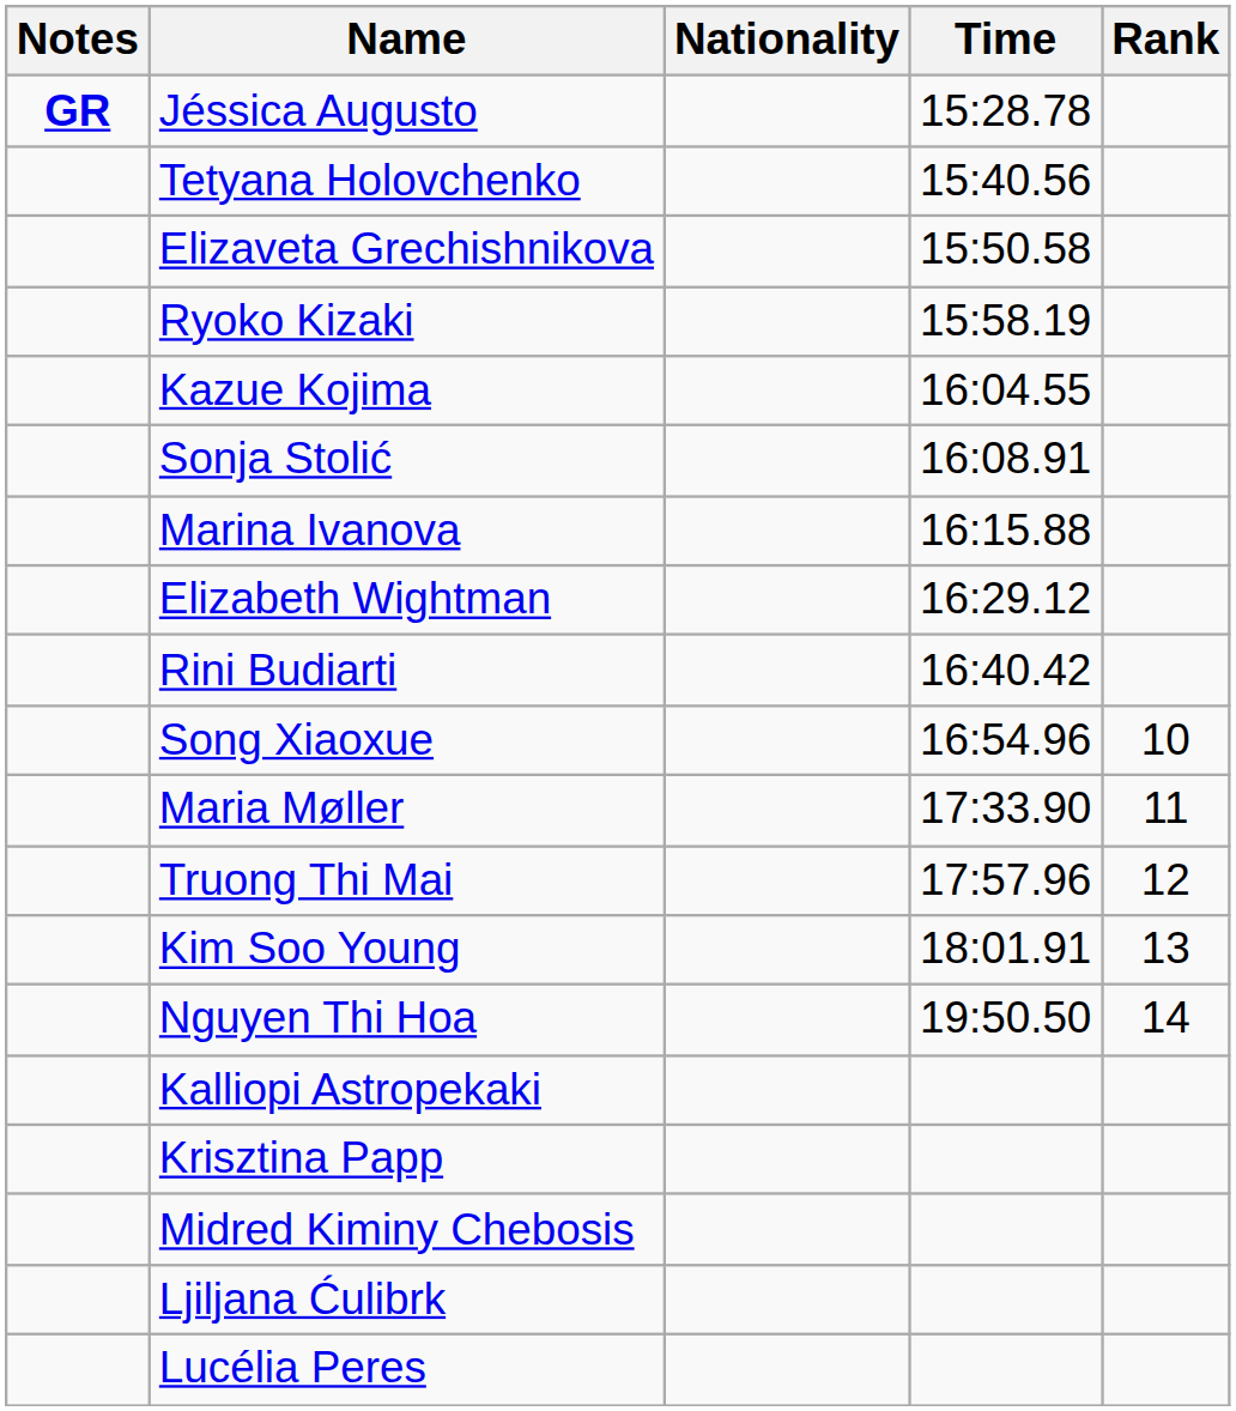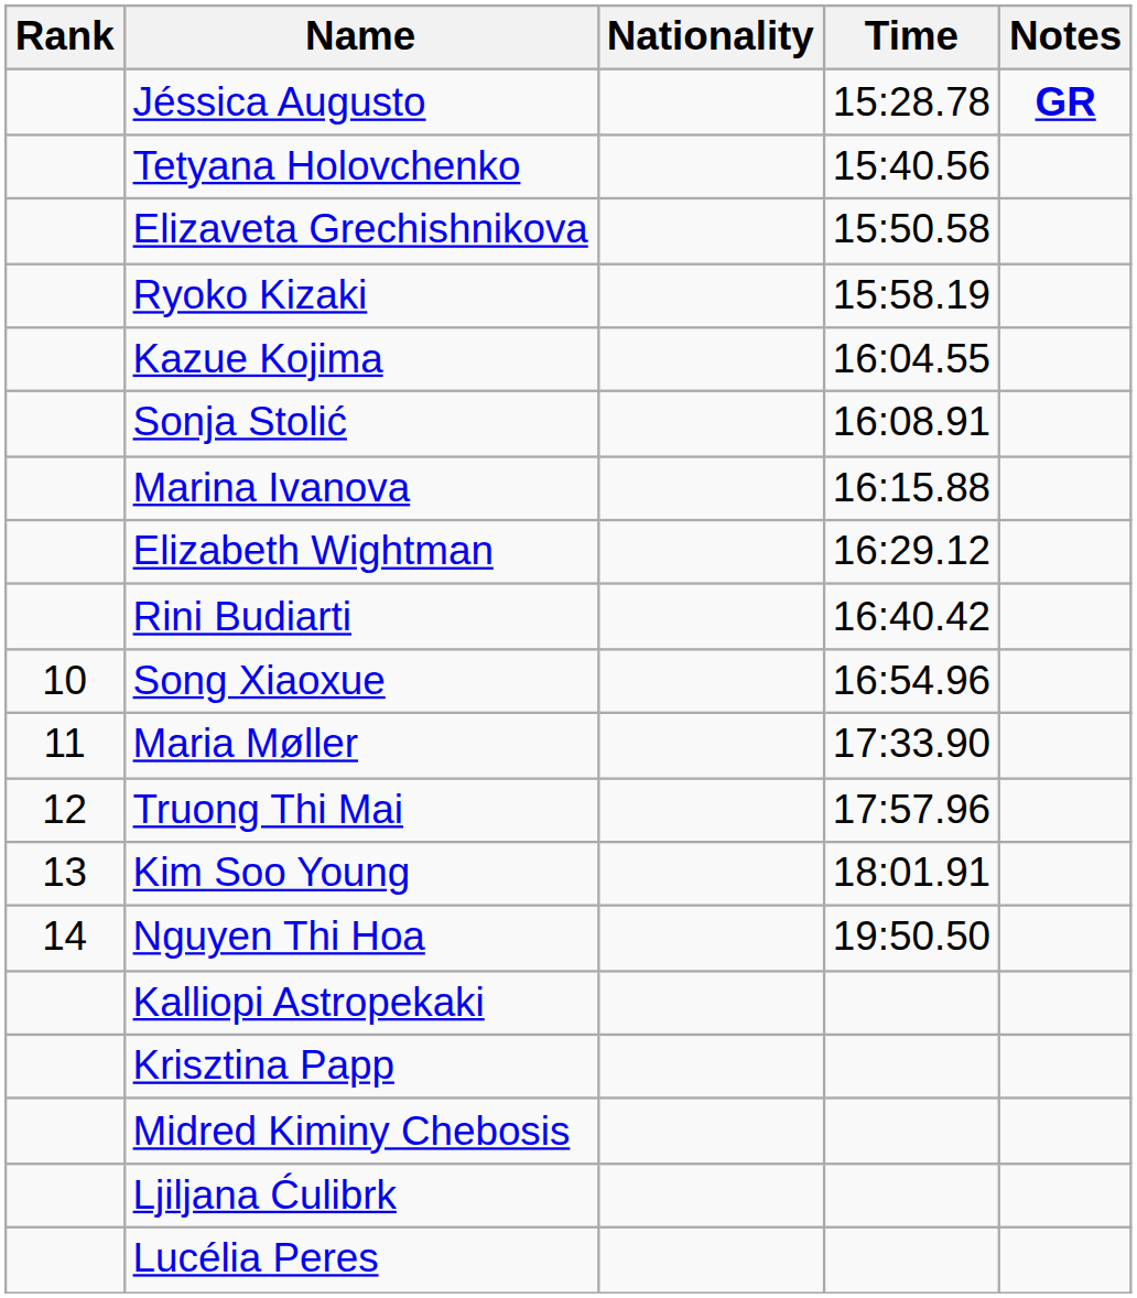 <table class="wikitable sortable" style="text-align:center">
 <tr>
-<th>Notes</th>
+<th>Rank</th>
 <th>Name</th>
 <th>Nationality</th>
 <th>Time</th>
-<th>Rank</th>
+<th>Notes</th>
 </tr>
 <tr>
-<td><strong><a href='#'>GR</a></strong></td>
+<td></td>
 <td align=left><a href='#'>Jéssica Augusto</a></td>
 <td align=left></td>
 <td>15:28.78</td>
-<td></td>
+<td><strong><a href='#'>GR</a></strong></td>
 </tr>
 <tr>
 <td></td>
 <td align=left><a href='#'>Tetyana Holovchenko</a></td>
 <td align=left></td>
 <td>15:40.56</td>
 <td></td>
 </tr>
 <tr>
 <td></td>
 <td align=left><a href='#'>Elizaveta Grechishnikova</a></td>
 <td align=left></td>
 <td>15:50.58</td>
 <td></td>
 </tr>
 <tr>
 <td></td>
 <td align=left><a href='#'>Ryoko Kizaki</a></td>
 <td align=left></td>
 <td>15:58.19</td>
 <td></td>
 </tr>
 <tr>
 <td></td>
 <td align=left><a href='#'>Kazue Kojima</a></td>
 <td align=left></td>
 <td>16:04.55</td>
 <td></td>
 </tr>
 <tr>
 <td></td>
 <td align=left><a href='#'>Sonja Stolić</a></td>
 <td align=left></td>
 <td>16:08.91</td>
 <td></td>
 </tr>
 <tr>
 <td></td>
 <td align=left><a href='#'>Marina Ivanova</a></td>
 <td align=left></td>
 <td>16:15.88</td>
 <td></td>
 </tr>
 <tr>
 <td></td>
 <td align=left><a href='#'>Elizabeth Wightman</a></td>
 <td align=left></td>
 <td>16:29.12</td>
 <td></td>
 </tr>
 <tr>
 <td></td>
 <td align=left><a href='#'>Rini Budiarti</a></td>
 <td align=left></td>
 <td>16:40.42</td>
 <td></td>
 </tr>
 <tr>
-<td></td>
+<td>10</td>
 <td align=left><a href='#'>Song Xiaoxue</a></td>
 <td align=left></td>
 <td>16:54.96</td>
-<td>10</td>
+<td></td>
 </tr>
 <tr>
-<td></td>
+<td>11</td>
 <td align=left><a href='#'>Maria Møller</a></td>
 <td align=left></td>
 <td>17:33.90</td>
-<td>11</td>
+<td></td>
 </tr>
 <tr>
-<td></td>
+<td>12</td>
 <td align=left><a href='#'>Truong Thi Mai</a></td>
 <td align=left></td>
 <td>17:57.96</td>
-<td>12</td>
+<td></td>
 </tr>
 <tr>
-<td></td>
+<td>13</td>
 <td align=left><a href='#'>Kim Soo Young</a></td>
 <td align=left></td>
 <td>18:01.91</td>
-<td>13</td>
+<td></td>
 </tr>
 <tr>
-<td></td>
+<td>14</td>
 <td align=left><a href='#'>Nguyen Thi Hoa</a></td>
 <td align=left></td>
 <td>19:50.50</td>
-<td>14</td>
+<td></td>
 </tr>
 <tr>
 <td></td>
 <td align=left><a href='#'>Kalliopi Astropekaki</a></td>
 <td align=left></td>
 <td></td>
 <td></td>
 </tr>
 <tr>
 <td></td>
 <td align=left><a href='#'>Krisztina Papp</a></td>
 <td align=left></td>
 <td></td>
 <td></td>
 </tr>
 <tr>
 <td></td>
 <td align=left><a href='#'>Midred Kiminy Chebosis</a></td>
 <td align=left></td>
 <td></td>
 <td></td>
 </tr>
 <tr>
 <td></td>
 <td align=left><a href='#'>Ljiljana Ćulibrk</a></td>
 <td align=left></td>
 <td></td>
 <td></td>
 </tr>
 <tr>
 <td></td>
 <td align=left><a href='#'>Lucélia Peres</a></td>
 <td align=left></td>
 <td></td>
 <td></td>
 </tr>
 </table>
